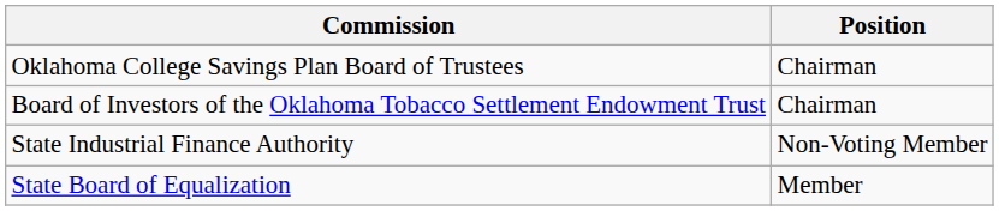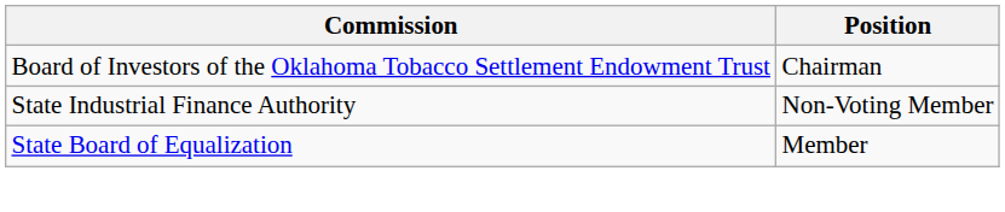 <table class="wikitable">
 <tr>
 <th>Commission</th>
 <th>Position</th>
-</tr>
-<tr>
-<td>Oklahoma College Savings Plan Board of Trustees</td>
-<td>Chairman</td>
 </tr>
 <tr>
 <td>Board of Investors of the <a href='#'>Oklahoma Tobacco Settlement Endowment Trust</a></td>
 <td>Chairman</td>
 </tr>
 <tr>
 <td>State Industrial Finance Authority</td>
 <td>Non-Voting Member</td>
 </tr>
 <tr>
 <td><a href='#'>State Board of Equalization</a></td>
 <td>Member</td>
 </tr>
 </table>
